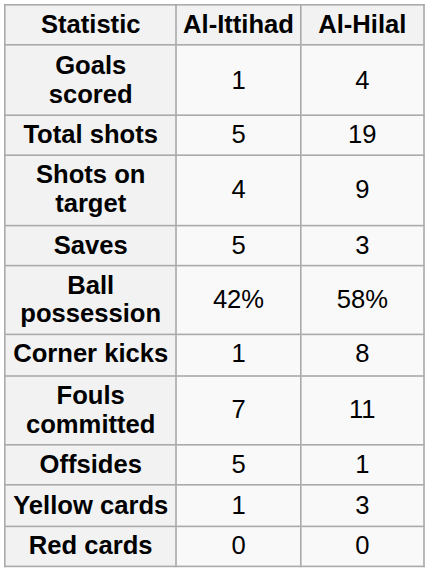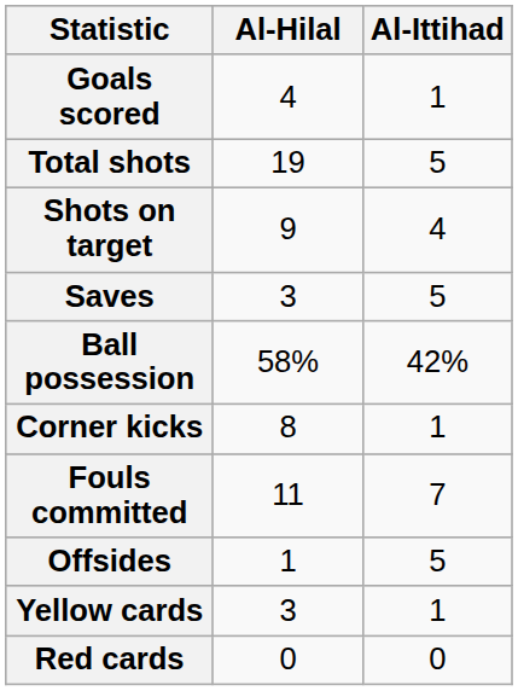 <table class="wikitable plainrowheaders" style="text-align:center">
 <tr>
 <th scope="col" style="width:100px">Statistic</th>
+<th scope="col" style="width:70px">Al-Hilal</th>
 <th scope="col" style="width:70px">Al-Ittihad</th>
-<th scope="col" style="width:70px">Al-Hilal</th>
 </tr>
 <tr>
 <th scope=row>Goals scored</th>
+<td>4</td>
 <td>1</td>
+</tr>
+<tr>
+<th scope=row>Total shots</th>
+<td>19</td>
+<td>5</td>
+</tr>
+<tr>
+<th scope=row>Shots on target</th>
+<td>9</td>
 <td>4</td>
 </tr>
 <tr>
-<th scope=row>Total shots</th>
+<th scope=row>Saves</th>
+<td>3</td>
 <td>5</td>
-<td>19</td>
-</tr>
-<tr>
-<th scope=row>Shots on target</th>
-<td>4</td>
-<td>9</td>
-</tr>
-<tr>
-<th scope=row>Saves</th>
-<td>5</td>
-<td>3</td>
 </tr>
 <tr>
 <th scope=row>Ball possession</th>
+<td>58%</td>
 <td>42%</td>
-<td>58%</td>
 </tr>
 <tr>
 <th scope=row>Corner kicks</th>
+<td>8</td>
 <td>1</td>
-<td>8</td>
 </tr>
 <tr>
 <th scope=row>Fouls committed</th>
+<td>11</td>
 <td>7</td>
-<td>11</td>
 </tr>
 <tr>
 <th scope=row>Offsides</th>
+<td>1</td>
 <td>5</td>
-<td>1</td>
 </tr>
 <tr>
 <th scope=row>Yellow cards</th>
+<td>3</td>
 <td>1</td>
-<td>3</td>
 </tr>
 <tr>
 <th scope=row>Red cards</th>
 <td>0</td>
 <td>0</td>
 </tr>
 </table>
